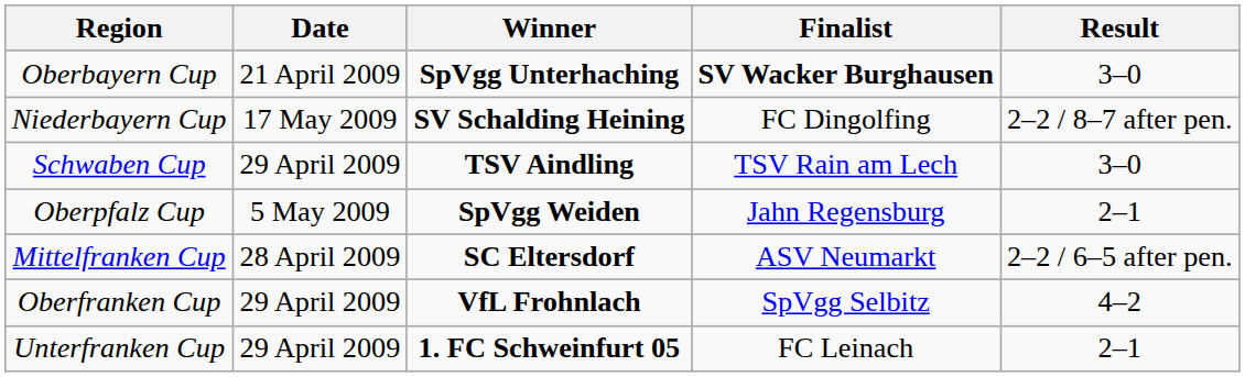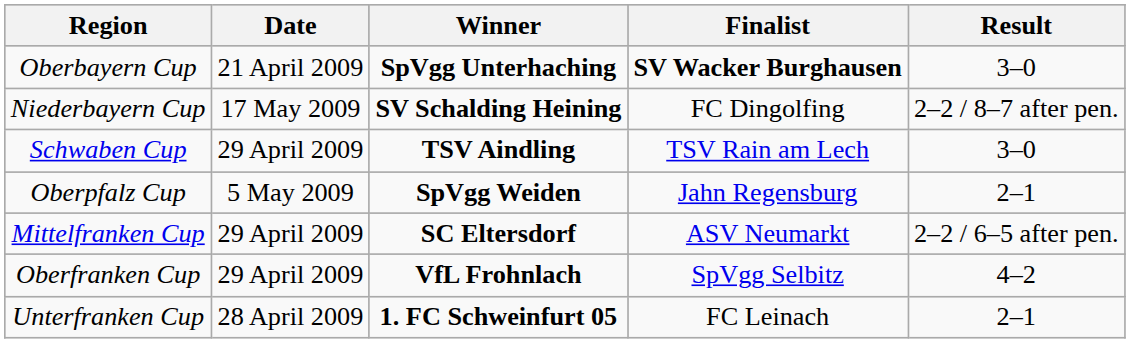 <table class="wikitable">
 <tr>
 <th>Region</th>
 <th>Date</th>
 <th>Winner</th>
 <th>Finalist</th>
 <th>Result</th>
 </tr>
 <tr align="center">
 <td><em>Oberbayern Cup</em></td>
 <td>21 April 2009</td>
 <td><strong>SpVgg Unterhaching</strong></td>
 <td><strong>SV Wacker Burghausen</strong></td>
 <td>3–0</td>
 </tr>
 <tr align="center">
 <td><em>Niederbayern Cup</em></td>
 <td>17 May 2009</td>
 <td><strong>SV Schalding Heining</strong></td>
 <td>FC Dingolfing</td>
 <td>2–2 / 8–7 after pen.</td>
 </tr>
 <tr align="center">
 <td><em><a href='#'>Schwaben Cup</a></em></td>
 <td>29 April 2009</td>
 <td><strong>TSV Aindling</strong></td>
 <td><a href='#'>TSV Rain am Lech</a></td>
 <td>3–0</td>
 </tr>
 <tr align="center">
 <td><em>Oberpfalz Cup</em></td>
 <td>5 May 2009</td>
 <td><strong>SpVgg Weiden</strong></td>
 <td><a href='#'>Jahn Regensburg</a></td>
 <td>2–1</td>
 </tr>
 <tr align="center">
 <td><em><a href='#'>Mittelfranken Cup</a></em></td>
-<td>28 April 2009</td>
+<td>29 April 2009</td>
 <td><strong>SC Eltersdorf</strong></td>
 <td><a href='#'>ASV Neumarkt</a></td>
 <td>2–2 / 6–5 after pen.</td>
 </tr>
 <tr align="center">
 <td><em>Oberfranken Cup</em></td>
 <td>29 April 2009</td>
 <td><strong>VfL Frohnlach</strong></td>
 <td><a href='#'>SpVgg Selbitz</a></td>
 <td>4–2</td>
 </tr>
 <tr align="center">
 <td><em>Unterfranken Cup</em></td>
-<td>29 April 2009</td>
+<td>28 April 2009</td>
 <td><strong>1. FC Schweinfurt 05</strong></td>
 <td>FC Leinach</td>
 <td>2–1</td>
 </tr>
 </table>
